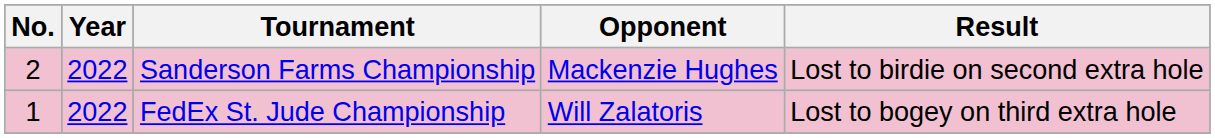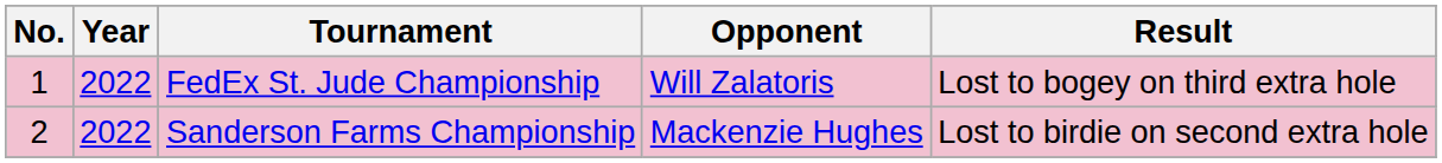 <table class="wikitable" style="font-size:95%;">
 <tr>
 <th>No.</th>
 <th>Year</th>
 <th>Tournament</th>
 <th>Opponent</th>
 <th>Result</th>
 </tr>
 <tr style="background:#F2C1D1;">
+<td align=center>1</td>
+<td><a href='#'>2022</a></td>
+<td><a href='#'>FedEx St. Jude Championship</a></td>
+<td> <a href='#'>Will Zalatoris</a></td>
+<td>Lost to bogey on third extra hole</td>
+</tr>
+<tr style="background:#F2C1D1;">
 <td align=center>2</td>
 <td><a href='#'>2022</a></td>
 <td><a href='#'>Sanderson Farms Championship</a></td>
 <td> <a href='#'>Mackenzie Hughes</a></td>
 <td>Lost to birdie on second extra hole</td>
 </tr>
-<tr style="background:#F2C1D1;">
-<td align=center>1</td>
-<td><a href='#'>2022</a></td>
-<td><a href='#'>FedEx St. Jude Championship</a></td>
-<td> <a href='#'>Will Zalatoris</a></td>
-<td>Lost to bogey on third extra hole</td>
-</tr>
 </table>
